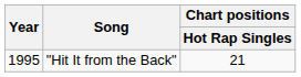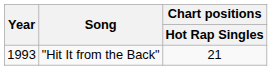 <table class="wikitable">
 <tr>
 <th rowspan="2">Year</th>
 <th rowspan="2">Song</th>
 <th>Chart positions</th>
 </tr>
 <tr>
 <th>Hot Rap Singles</th>
 </tr>
 <tr>
-<td>1995</td>
+<td>1993</td>
 <td>"Hit It from the Back"</td>
 <td style="text-align:center;">21</td>
 </tr>
 </table>
